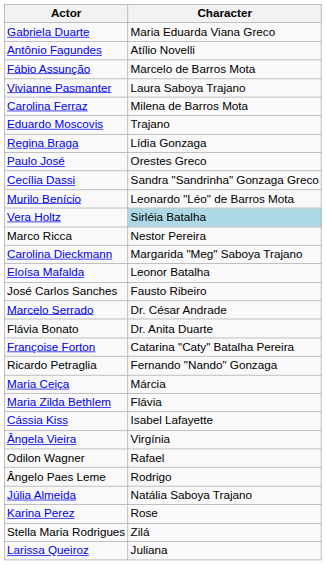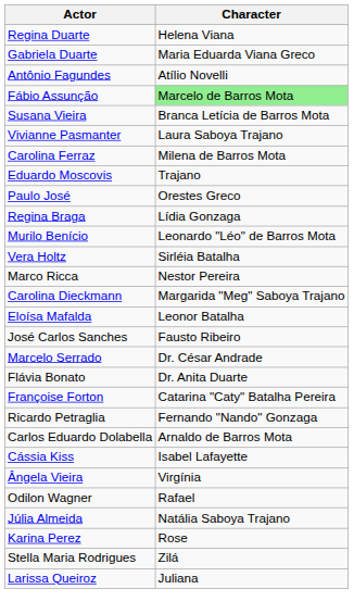 <table class="wikitable sortable">
 <tr style="background:#ccc;">
 <th>Actor</th>
 <th>Character</th>
+</tr>
+<tr>
+<td><a href='#'>Regina Duarte</a></td>
+<td>Helena Viana</td>
 </tr>
 <tr>
 <td><a href='#'>Gabriela Duarte</a></td>
 <td>Maria Eduarda Viana Greco</td>
 </tr>
 <tr>
 <td><a href='#'>Antônio Fagundes</a></td>
 <td>Atílio Novelli</td>
 </tr>
 <tr>
 <td><a href='#'>Fábio Assunção</a></td>
-<td>Marcelo de Barros Mota</td>
+<td style="background: lightgreen;">Marcelo de Barros Mota</td>
+</tr>
+<tr>
+<td><a href='#'>Susana Vieira</a></td>
+<td>Branca Letícia de Barros Mota</td>
 </tr>
 <tr>
 <td><a href='#'>Vivianne Pasmanter</a></td>
 <td>Laura Saboya Trajano</td>
 </tr>
 <tr>
 <td><a href='#'>Carolina Ferraz</a></td>
 <td>Milena de Barros Mota</td>
 </tr>
 <tr>
 <td><a href='#'>Eduardo Moscovis</a></td>
 <td>Trajano</td>
 </tr>
 <tr>
-<td><a href='#'>Regina Braga</a></td>
-<td>Lídia Gonzaga</td>
-</tr>
-<tr>
 <td><a href='#'>Paulo José</a></td>
 <td>Orestes Greco</td>
 </tr>
 <tr>
-<td><a href='#'>Cecília Dassi</a></td>
-<td>Sandra "Sandrinha" Gonzaga Greco</td>
+<td><a href='#'>Regina Braga</a></td>
+<td>Lídia Gonzaga</td>
 </tr>
 <tr>
 <td><a href='#'>Murilo Benício</a></td>
 <td>Leonardo "Léo" de Barros Mota</td>
 </tr>
 <tr>
 <td><a href='#'>Vera Holtz</a></td>
-<td style="background: lightblue;">Sirléia Batalha</td>
+<td>Sirléia Batalha</td>
 </tr>
 <tr>
 <td>Marco Ricca</td>
 <td>Nestor Pereira</td>
 </tr>
 <tr>
 <td><a href='#'>Carolina Dieckmann</a></td>
 <td>Margarida "Meg" Saboya Trajano</td>
 </tr>
 <tr>
 <td><a href='#'>Eloísa Mafalda</a></td>
 <td>Leonor Batalha</td>
 </tr>
 <tr>
 <td>José Carlos Sanches</td>
 <td>Fausto Ribeiro</td>
 </tr>
 <tr>
 <td><a href='#'>Marcelo Serrado</a></td>
 <td>Dr. César Andrade</td>
 </tr>
 <tr>
 <td>Flávia Bonato</td>
 <td>Dr. Anita Duarte</td>
 </tr>
 <tr>
 <td><a href='#'>Françoise Forton</a></td>
 <td>Catarina "Caty" Batalha Pereira</td>
 </tr>
 <tr>
 <td>Ricardo Petraglia</td>
 <td>Fernando "Nando" Gonzaga</td>
 </tr>
 <tr>
-<td><a href='#'>Maria Ceiça</a></td>
-<td>Márcia</td>
-</tr>
-<tr>
-<td><a href='#'>Maria Zilda Bethlem</a></td>
-<td>Flávia</td>
+<td>Carlos Eduardo Dolabella</td>
+<td>Arnaldo de Barros Mota</td>
 </tr>
 <tr>
 <td><a href='#'>Cássia Kiss</a></td>
 <td>Isabel Lafayette</td>
 </tr>
 <tr>
 <td><a href='#'>Ângela Vieira</a></td>
 <td>Virgínia</td>
 </tr>
 <tr>
 <td>Odilon Wagner</td>
 <td>Rafael</td>
-</tr>
-<tr>
-<td>Ângelo Paes Leme</td>
-<td>Rodrigo</td>
 </tr>
 <tr>
 <td><a href='#'>Júlia Almeida</a></td>
 <td>Natália Saboya Trajano</td>
 </tr>
 <tr>
 <td><a href='#'>Karina Perez</a></td>
 <td>Rose</td>
 </tr>
 <tr>
 <td>Stella Maria Rodrigues</td>
 <td>Zilá</td>
 </tr>
 <tr>
 <td><a href='#'>Larissa Queiroz</a></td>
 <td>Juliana</td>
 </tr>
 </table>
